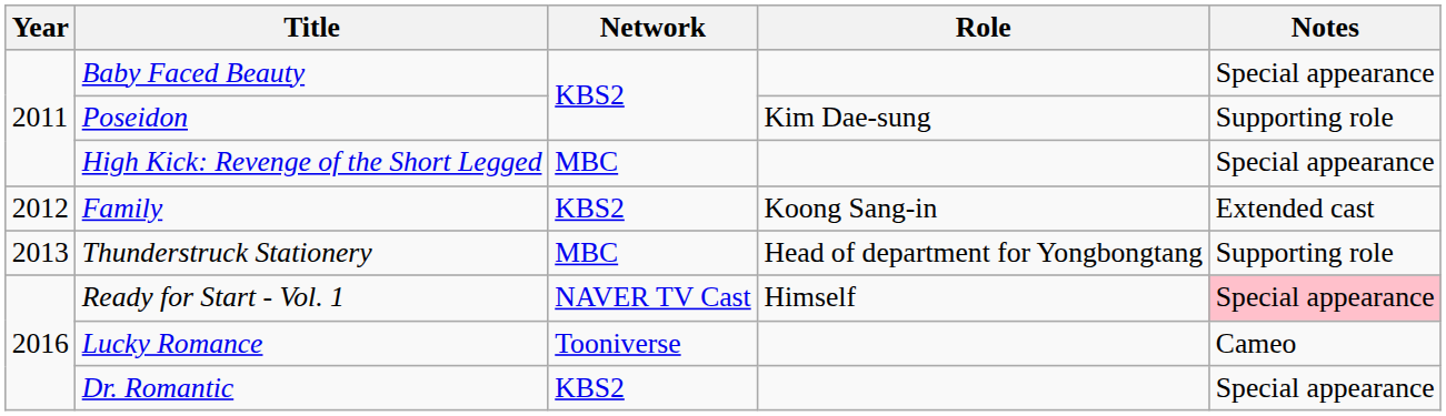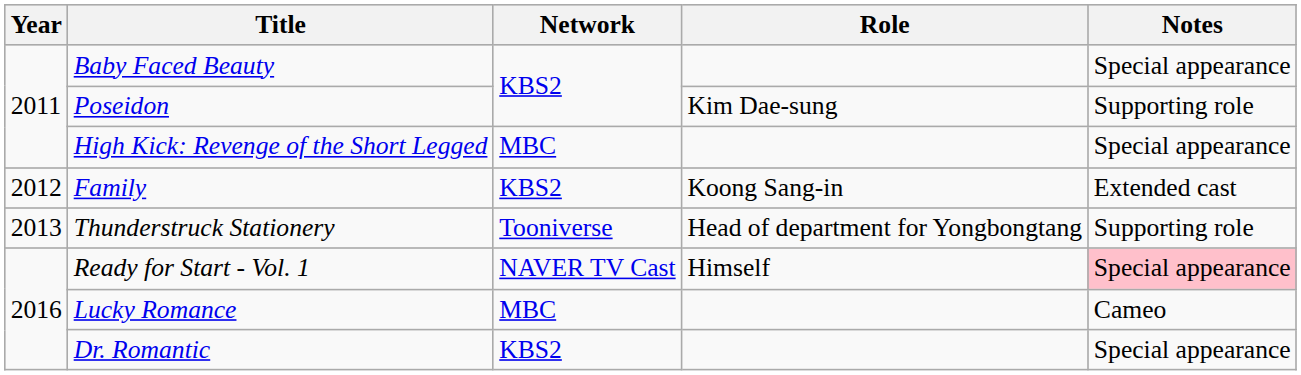 <table class="wikitable">
 <tr>
 <th>Year</th>
 <th>Title</th>
 <th>Network</th>
 <th>Role</th>
 <th>Notes</th>
 </tr>
 <tr>
 <td rowspan="3">2011</td>
 <td><em><a href='#'>Baby Faced Beauty</a></em></td>
 <td rowspan="2"><a href='#'>KBS2</a></td>
 <td></td>
 <td>Special appearance</td>
 </tr>
 <tr>
 <td><em><a href='#'>Poseidon</a></em></td>
 <td>Kim Dae-sung</td>
 <td>Supporting role</td>
 </tr>
 <tr>
 <td><em><a href='#'>High Kick: Revenge of the Short Legged</a></em></td>
 <td><a href='#'>MBC</a></td>
 <td></td>
 <td>Special appearance</td>
 </tr>
 <tr>
 <td>2012</td>
 <td><em><a href='#'>Family</a></em></td>
 <td><a href='#'>KBS2</a></td>
 <td>Koong Sang-in</td>
 <td>Extended cast</td>
 </tr>
 <tr>
 <td>2013</td>
 <td><em>Thunderstruck Stationery</em></td>
-<td><a href='#'>MBC</a></td>
+<td><a href='#'>Tooniverse</a></td>
 <td>Head of department for Yongbongtang</td>
 <td>Supporting role</td>
 </tr>
 <tr>
 <td rowspan="3">2016</td>
 <td><em>Ready for Start - Vol. 1</em></td>
 <td><a href='#'>NAVER TV Cast</a></td>
 <td>Himself</td>
 <td style="background: pink;">Special appearance</td>
 </tr>
 <tr>
 <td><em><a href='#'>Lucky Romance</a></em></td>
-<td><a href='#'>Tooniverse</a></td>
+<td><a href='#'>MBC</a></td>
 <td></td>
 <td>Cameo</td>
 </tr>
 <tr>
 <td><em><a href='#'>Dr. Romantic</a></em></td>
 <td><a href='#'>KBS2</a></td>
 <td></td>
 <td>Special appearance</td>
 </tr>
 </table>
